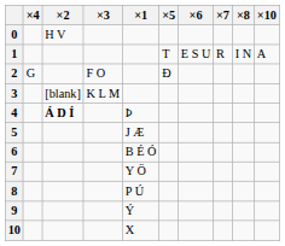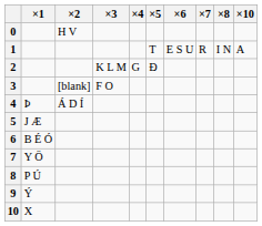 <table class="wikitable floatright">
 <tr>
 <th></th>
-<th>×4</th>
+<th>×1</th>
 <th>×2</th>
 <th>×3</th>
-<th>×1</th>
+<th>×4</th>
 <th>×5</th>
 <th>×6</th>
 <th>×7</th>
 <th>×8</th>
 <th>×10</th>
 </tr>
 <tr>
 <th>0</th>
 <td></td>
 <td>H V</td>
 <td></td>
 <td></td>
 <td></td>
 <td></td>
 <td></td>
 <td></td>
 <td></td>
 </tr>
 <tr>
 <th>1</th>
 <td></td>
 <td></td>
 <td></td>
 <td></td>
 <td>T</td>
 <td>E S U</td>
 <td>R</td>
 <td>I N</td>
 <td>A</td>
 </tr>
 <tr>
 <th>2</th>
+<td></td>
+<td></td>
+<td>K L M</td>
 <td>G</td>
-<td></td>
-<td>F O</td>
-<td></td>
 <td>Ð</td>
 <td></td>
 <td></td>
 <td></td>
 <td></td>
 </tr>
 <tr>
 <th>3</th>
 <td></td>
 <td>[blank]</td>
-<td>K L M</td>
+<td>F O</td>
 <td></td>
 <td></td>
 <td></td>
 <td></td>
 <td></td>
 <td></td>
 </tr>
 <tr>
 <th>4</th>
+<td>Þ</td>
+<td>Á D Í</td>
 <td></td>
-<td><strong>Á D Í</strong></td>
 <td></td>
-<td>Þ</td>
 <td></td>
 <td></td>
 <td></td>
 <td></td>
 <td></td>
 </tr>
 <tr>
 <th>5</th>
+<td>J Æ</td>
 <td></td>
 <td></td>
 <td></td>
-<td>J Æ</td>
 <td></td>
 <td></td>
 <td></td>
 <td></td>
 <td></td>
 </tr>
 <tr>
 <th>6</th>
+<td>B É Ó</td>
 <td></td>
 <td></td>
 <td></td>
-<td>B É Ó</td>
 <td></td>
 <td></td>
 <td></td>
 <td></td>
 <td></td>
 </tr>
 <tr>
 <th>7</th>
+<td>Y Ö</td>
 <td></td>
 <td></td>
 <td></td>
-<td>Y Ö</td>
 <td></td>
 <td></td>
 <td></td>
 <td></td>
 <td></td>
 </tr>
 <tr>
 <th>8</th>
+<td>P Ú</td>
 <td></td>
 <td></td>
 <td></td>
-<td>P Ú</td>
 <td></td>
 <td></td>
 <td></td>
 <td></td>
 <td></td>
 </tr>
 <tr>
 <th>9</th>
+<td>Ý</td>
 <td></td>
 <td></td>
 <td></td>
-<td>Ý</td>
 <td></td>
 <td></td>
 <td></td>
 <td></td>
 <td></td>
 </tr>
 <tr>
 <th>10</th>
+<td>X</td>
 <td></td>
 <td></td>
 <td></td>
-<td>X</td>
 <td></td>
 <td></td>
 <td></td>
 <td></td>
 <td></td>
 </tr>
 </table>
